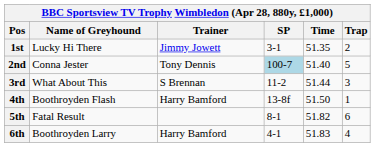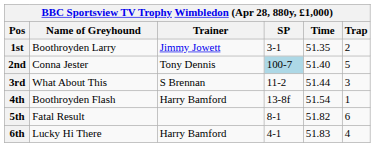 <table class="wikitable">
 <tr>
 <th colspan="6"><a href='#'>BBC Sportsview TV Trophy</a> <a href='#'>Wimbledon</a> (Apr 28, 880y, £1,000)</th>
 </tr>
 <tr>
 <th width=30>Pos</th>
 <th width=180>Name of Greyhound</th>
 <th width=150>Trainer</th>
 <th width=50>SP</th>
 <th width=50>Time</th>
 <th width=30>Trap</th>
 </tr>
 <tr>
 <th>1st</th>
-<td>Lucky Hi There</td>
+<td>Boothroyden Larry</td>
 <td><a href='#'>Jimmy Jowett</a></td>
 <td>3-1</td>
 <td>51.35</td>
 <td>2</td>
 </tr>
 <tr>
 <th>2nd</th>
 <td>Conna Jester</td>
 <td>Tony Dennis</td>
 <td style="background: lightblue;">100-7</td>
 <td>51.40</td>
 <td>5</td>
 </tr>
 <tr>
 <th>3rd</th>
 <td>What About This</td>
 <td>S Brennan</td>
 <td>11-2</td>
 <td>51.44</td>
 <td>3</td>
 </tr>
 <tr>
 <th>4th</th>
 <td>Boothroyden Flash</td>
 <td>Harry Bamford</td>
 <td>13-8f</td>
-<td>51.50</td>
+<td>51.54</td>
 <td>1</td>
 </tr>
 <tr>
 <th>5th</th>
 <td>Fatal Result</td>
 <td></td>
 <td>8-1</td>
 <td>51.82</td>
 <td>6</td>
 </tr>
 <tr>
 <th>6th</th>
-<td>Boothroyden Larry</td>
+<td>Lucky Hi There</td>
 <td>Harry Bamford</td>
 <td>4-1</td>
 <td>51.83</td>
 <td>4</td>
 </tr>
 </table>
